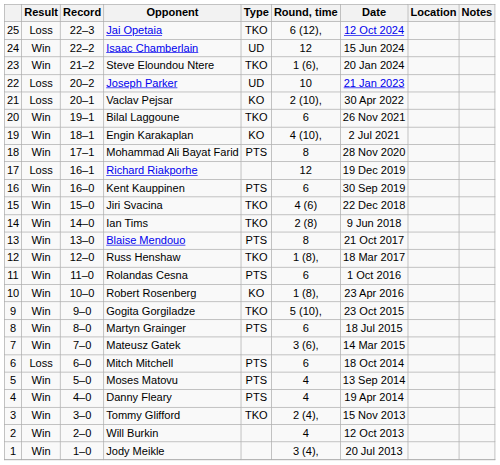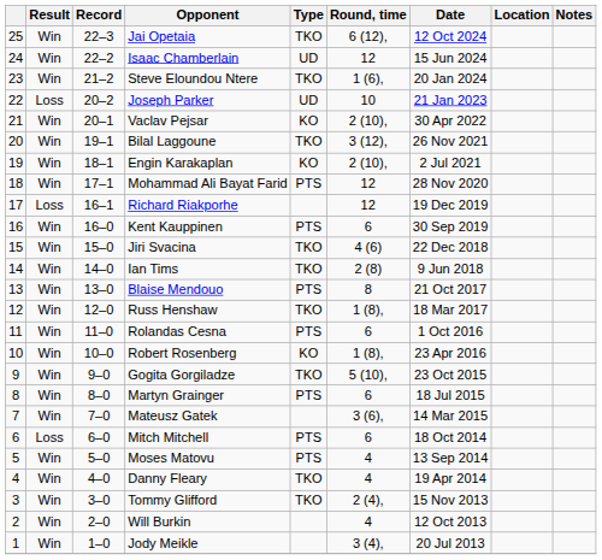 <table class="wikitable" style="text-align:center">
 <tr>
 <th></th>
 <th>Result</th>
 <th>Record</th>
 <th>Opponent</th>
 <th>Type</th>
 <th>Round, time</th>
 <th>Date</th>
 <th>Location</th>
 <th>Notes</th>
 </tr>
 <tr>
 <td>25</td>
-<td>Loss</td>
+<td>Win</td>
 <td>22–3</td>
 <td align=left><a href='#'>Jai Opetaia</a></td>
 <td>TKO</td>
 <td>6 (12), </td>
 <td><a href='#'>12 Oct 2024</a></td>
 <td align=left></td>
 <td align=left></td>
 </tr>
 <tr>
 <td>24</td>
 <td>Win</td>
 <td>22–2</td>
 <td align=left><a href='#'>Isaac Chamberlain</a></td>
 <td>UD</td>
 <td>12</td>
 <td>15 Jun 2024</td>
 <td align=left></td>
 <td align=left></td>
 </tr>
 <tr>
 <td>23</td>
 <td>Win</td>
 <td>21–2</td>
 <td align=left>Steve Eloundou Ntere</td>
 <td>TKO</td>
 <td>1 (6), </td>
 <td>20 Jan 2024</td>
 <td align=left></td>
 <td></td>
 </tr>
 <tr>
 <td>22</td>
 <td>Loss</td>
 <td>20–2</td>
 <td align=left><a href='#'>Joseph Parker</a></td>
 <td>UD</td>
 <td>10</td>
 <td><a href='#'>21 Jan 2023</a></td>
 <td align=left></td>
 <td></td>
 </tr>
 <tr>
 <td>21</td>
-<td>Loss</td>
+<td>Win</td>
 <td>20–1</td>
 <td align=left>Vaclav Pejsar</td>
 <td>KO</td>
 <td>2 (10), </td>
 <td>30 Apr 2022</td>
 <td align=left></td>
 <td></td>
 </tr>
 <tr>
 <td>20</td>
 <td>Win</td>
 <td>19–1</td>
 <td align=left>Bilal Laggoune</td>
 <td>TKO</td>
-<td>6</td>
+<td>3 (12), </td>
 <td>26 Nov 2021</td>
 <td align=left></td>
 <td align=left></td>
 </tr>
 <tr>
 <td>19</td>
 <td>Win</td>
 <td>18–1</td>
 <td align=left>Engin Karakaplan</td>
 <td>KO</td>
-<td>4 (10), </td>
+<td>2 (10), </td>
 <td>2 Jul 2021</td>
 <td align=left></td>
 <td align=left></td>
 </tr>
 <tr>
 <td>18</td>
 <td>Win</td>
 <td>17–1</td>
 <td align=left>Mohammad Ali Bayat Farid</td>
 <td>PTS</td>
-<td>8</td>
+<td>12</td>
 <td>28 Nov 2020</td>
 <td align=left></td>
 <td></td>
 </tr>
 <tr>
 <td>17</td>
 <td>Loss</td>
 <td>16–1</td>
 <td align=left><a href='#'>Richard Riakporhe</a></td>
 <td></td>
 <td>12</td>
 <td>19 Dec 2019</td>
 <td align=left></td>
 <td align=left></td>
 </tr>
 <tr>
 <td>16</td>
 <td>Win</td>
 <td>16–0</td>
 <td align=left>Kent Kauppinen</td>
 <td>PTS</td>
 <td>6</td>
 <td>30 Sep 2019</td>
 <td align=left></td>
 <td></td>
 </tr>
 <tr>
 <td>15</td>
 <td>Win</td>
 <td>15–0</td>
 <td align=left>Jiri Svacina</td>
 <td>TKO</td>
 <td>4 (6)</td>
 <td>22 Dec 2018</td>
 <td align=left></td>
 <td></td>
 </tr>
 <tr>
 <td>14</td>
 <td>Win</td>
 <td>14–0</td>
 <td align=left>Ian Tims</td>
 <td>TKO</td>
 <td>2 (8)</td>
 <td>9 Jun 2018</td>
 <td align=left></td>
 <td></td>
 </tr>
 <tr>
 <td>13</td>
 <td>Win</td>
 <td>13–0</td>
 <td align=left><a href='#'>Blaise Mendouo</a></td>
 <td>PTS</td>
 <td>8</td>
 <td>21 Oct 2017</td>
 <td align=left></td>
 <td></td>
 </tr>
 <tr>
 <td>12</td>
 <td>Win</td>
 <td>12–0</td>
 <td align=left>Russ Henshaw</td>
 <td>TKO</td>
 <td>1 (8), </td>
 <td>18 Mar 2017</td>
 <td align=left></td>
 <td align=left></td>
 </tr>
 <tr>
 <td>11</td>
 <td>Win</td>
 <td>11–0</td>
 <td align=left>Rolandas Cesna</td>
 <td>PTS</td>
 <td>6</td>
 <td>1 Oct 2016</td>
 <td align=left></td>
 <td align=left></td>
 </tr>
 <tr>
 <td>10</td>
 <td>Win</td>
 <td>10–0</td>
 <td align=left>Robert Rosenberg</td>
 <td>KO</td>
 <td>1 (8), </td>
 <td>23 Apr 2016</td>
 <td align=left></td>
 <td></td>
 </tr>
 <tr>
 <td>9</td>
 <td>Win</td>
 <td>9–0</td>
 <td align=left>Gogita Gorgiladze</td>
 <td>TKO</td>
 <td>5 (10), </td>
 <td>23 Oct 2015</td>
 <td align=left></td>
 <td align=left></td>
 </tr>
 <tr>
 <td>8</td>
 <td>Win</td>
 <td>8–0</td>
 <td align=left>Martyn Grainger</td>
 <td>PTS</td>
 <td>6</td>
 <td>18 Jul 2015</td>
 <td align=left></td>
 <td></td>
 </tr>
 <tr>
 <td>7</td>
 <td>Win</td>
 <td>7–0</td>
 <td align=left>Mateusz Gatek</td>
 <td></td>
 <td>3 (6), </td>
 <td>14 Mar 2015</td>
 <td align=left></td>
 <td></td>
 </tr>
 <tr>
 <td>6</td>
 <td>Loss</td>
 <td>6–0</td>
 <td align=left>Mitch Mitchell</td>
 <td>PTS</td>
 <td>6</td>
 <td>18 Oct 2014</td>
 <td align=left></td>
 <td></td>
 </tr>
 <tr>
 <td>5</td>
 <td>Win</td>
 <td>5–0</td>
 <td align=left>Moses Matovu</td>
 <td>PTS</td>
 <td>4</td>
 <td>13 Sep 2014</td>
 <td align=left></td>
 <td></td>
 </tr>
 <tr>
 <td>4</td>
 <td>Win</td>
 <td>4–0</td>
 <td align=left>Danny Fleary</td>
-<td>PTS</td>
+<td>TKO</td>
 <td>4</td>
 <td>19 Apr 2014</td>
 <td align=left></td>
 <td></td>
 </tr>
 <tr>
 <td>3</td>
 <td>Win</td>
 <td>3–0</td>
 <td align=left>Tommy Glifford</td>
 <td>TKO</td>
 <td>2 (4), </td>
 <td>15 Nov 2013</td>
 <td align=left></td>
 <td></td>
 </tr>
 <tr>
 <td>2</td>
 <td>Win</td>
 <td>2–0</td>
 <td align=left>Will Burkin</td>
 <td></td>
 <td>4</td>
 <td>12 Oct 2013</td>
 <td align=left></td>
 <td></td>
 </tr>
 <tr>
 <td>1</td>
 <td>Win</td>
 <td>1–0</td>
 <td align=left>Jody Meikle</td>
 <td></td>
 <td>3 (4), </td>
 <td>20 Jul 2013</td>
 <td align=left></td>
 <td></td>
 </tr>
 <tr>
 </tr>
 </table>
